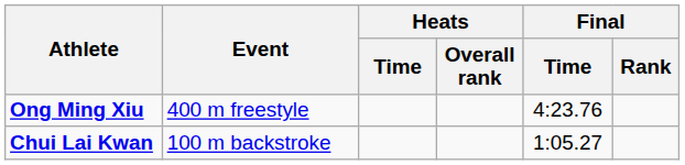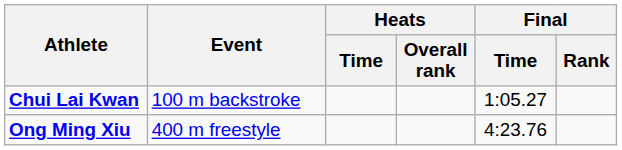 <table class="wikitable" width="75%" style="text-align:center; font-size:90%">
 <tr>
 <th rowspan="2" width="20%">Athlete</th>
 <th rowspan="2" width="25%">Event</th>
 <th colspan="2" width="15%">Heats</th>
 <th colspan="2" width="15%">Final</th>
 </tr>
 <tr>
 <th width="10%">Time</th>
 <th>Overall rank</th>
 <th width="10%">Time</th>
 <th>Rank</th>
 </tr>
 <tr>
+<td align=left><strong><a href='#'>Chui Lai Kwan</a></strong></td>
+<td align=left><a href='#'>100 m backstroke</a></td>
+<td></td>
+<td></td>
+<td>1:05.27</td>
+<td></td>
+</tr>
+<tr>
 <td align=left><strong><a href='#'>Ong Ming Xiu</a></strong></td>
 <td align=left><a href='#'>400 m freestyle</a></td>
 <td></td>
 <td></td>
 <td>4:23.76</td>
 <td></td>
 </tr>
-<tr>
-<td align=left><strong><a href='#'>Chui Lai Kwan</a></strong></td>
-<td align=left><a href='#'>100 m backstroke</a></td>
-<td></td>
-<td></td>
-<td>1:05.27</td>
-<td></td>
-</tr>
 </table>
